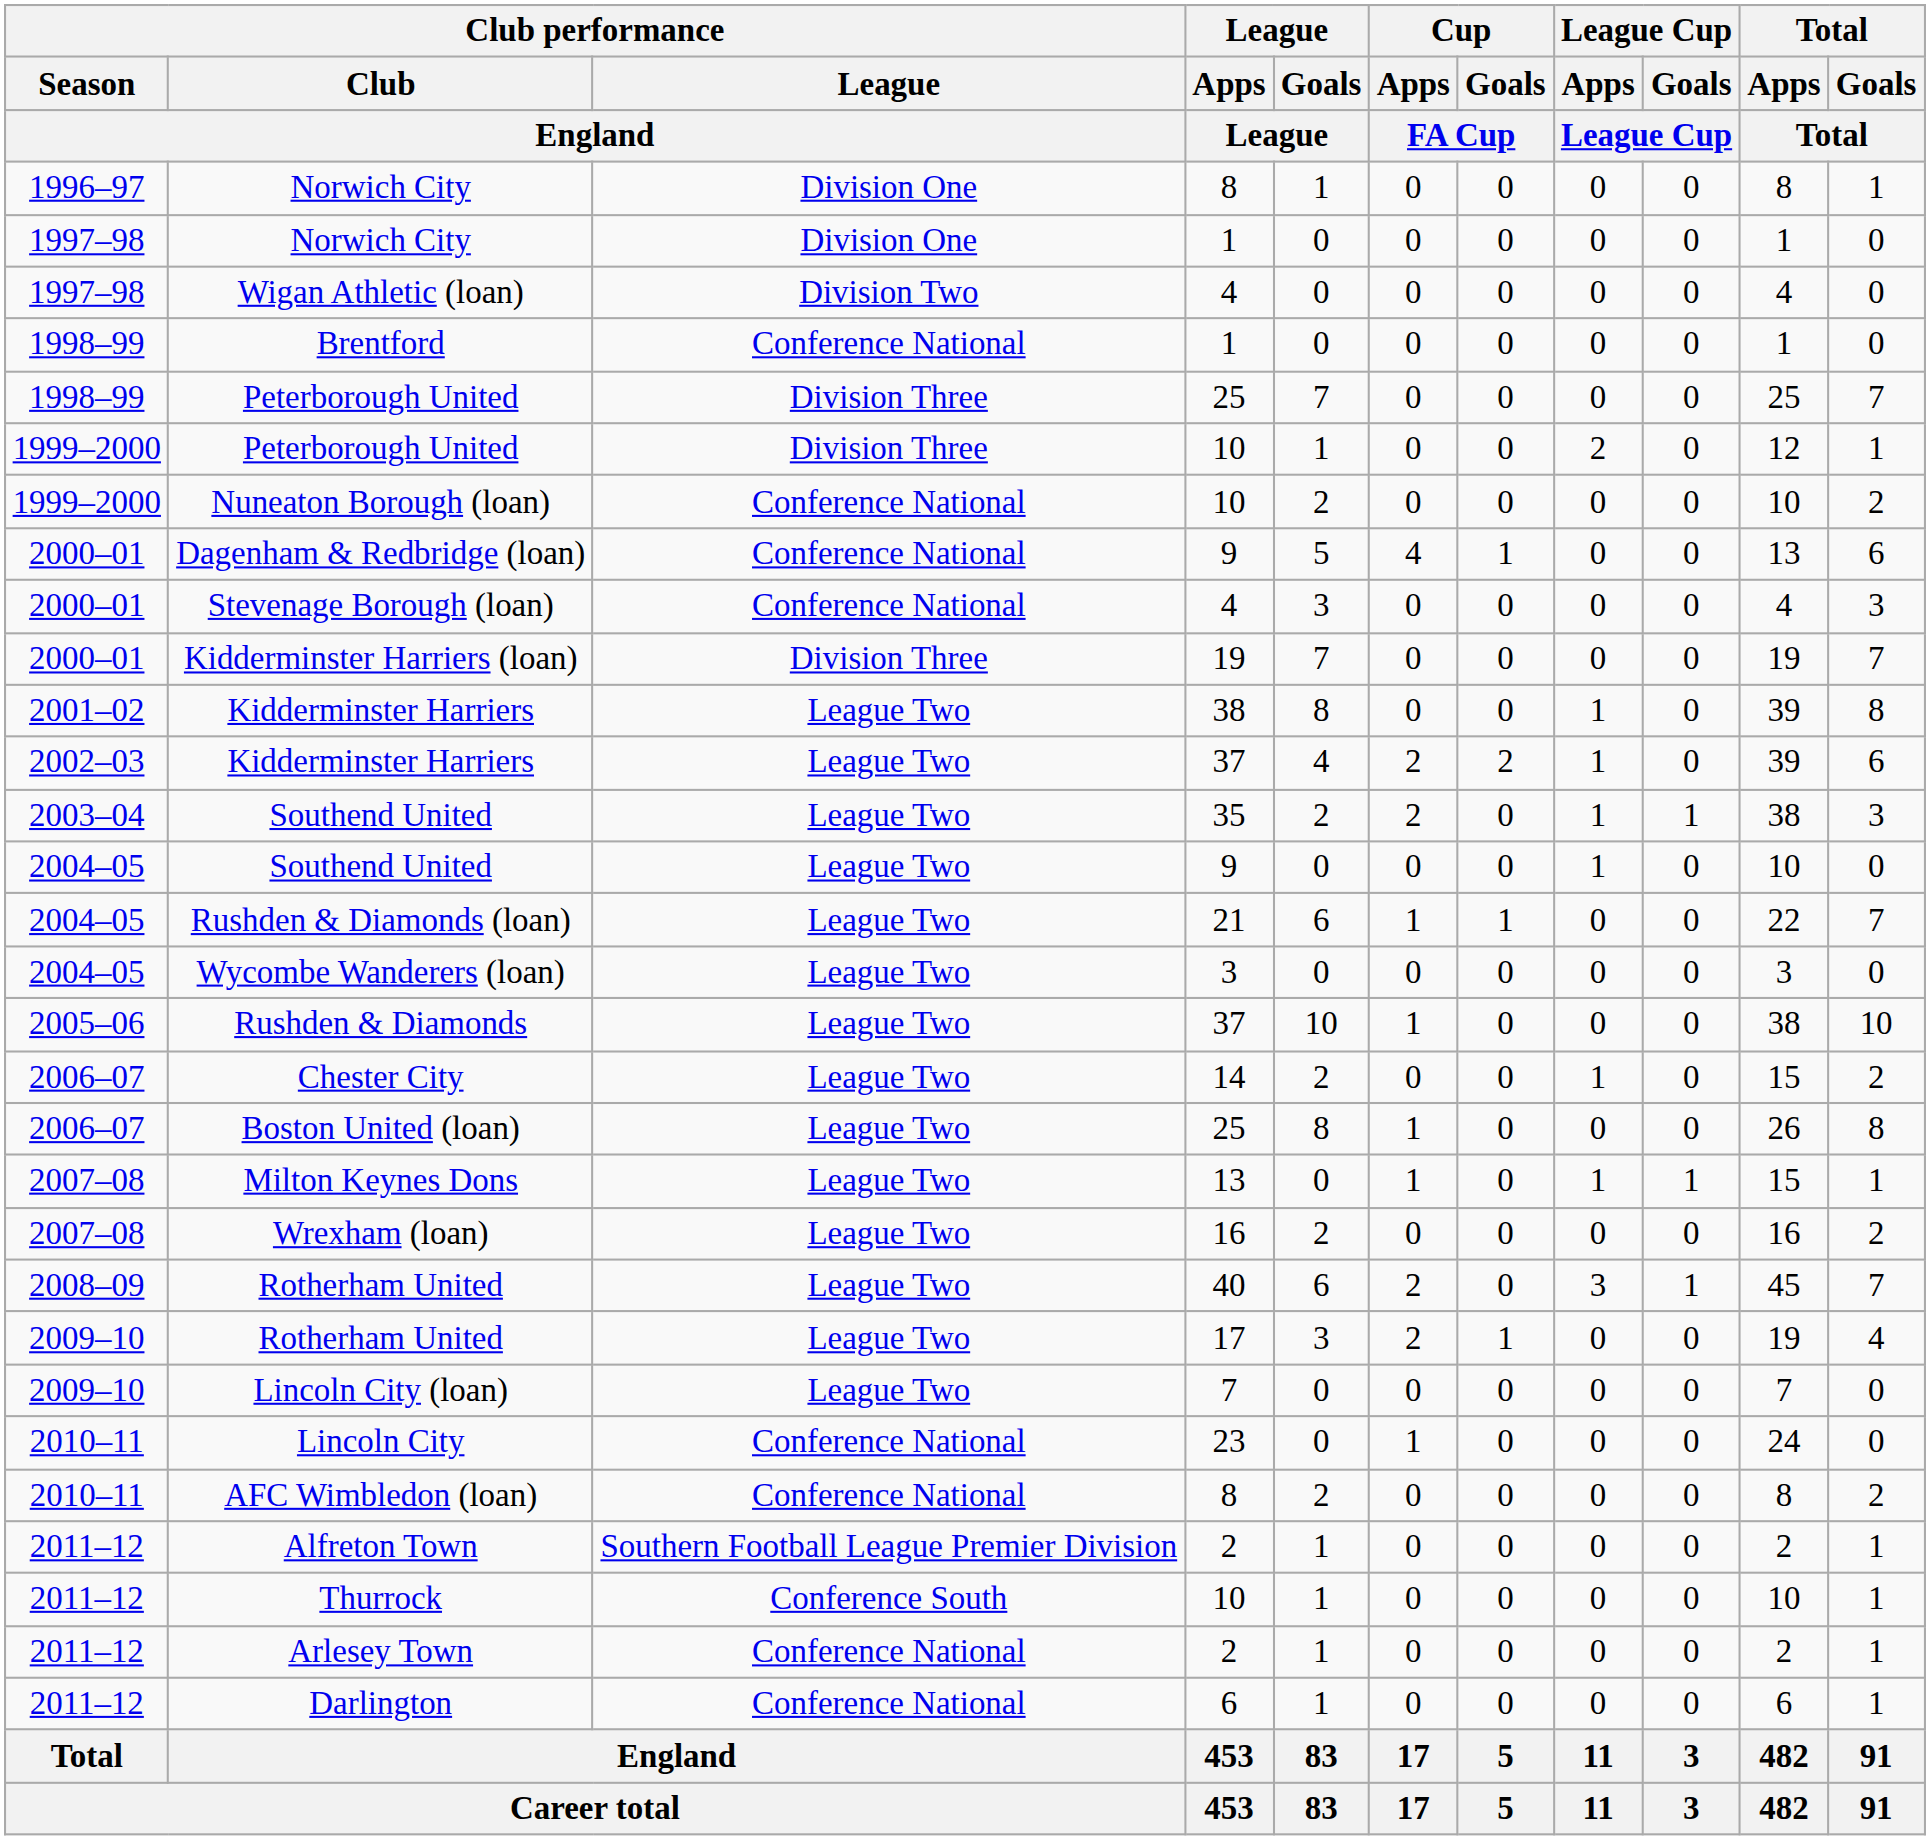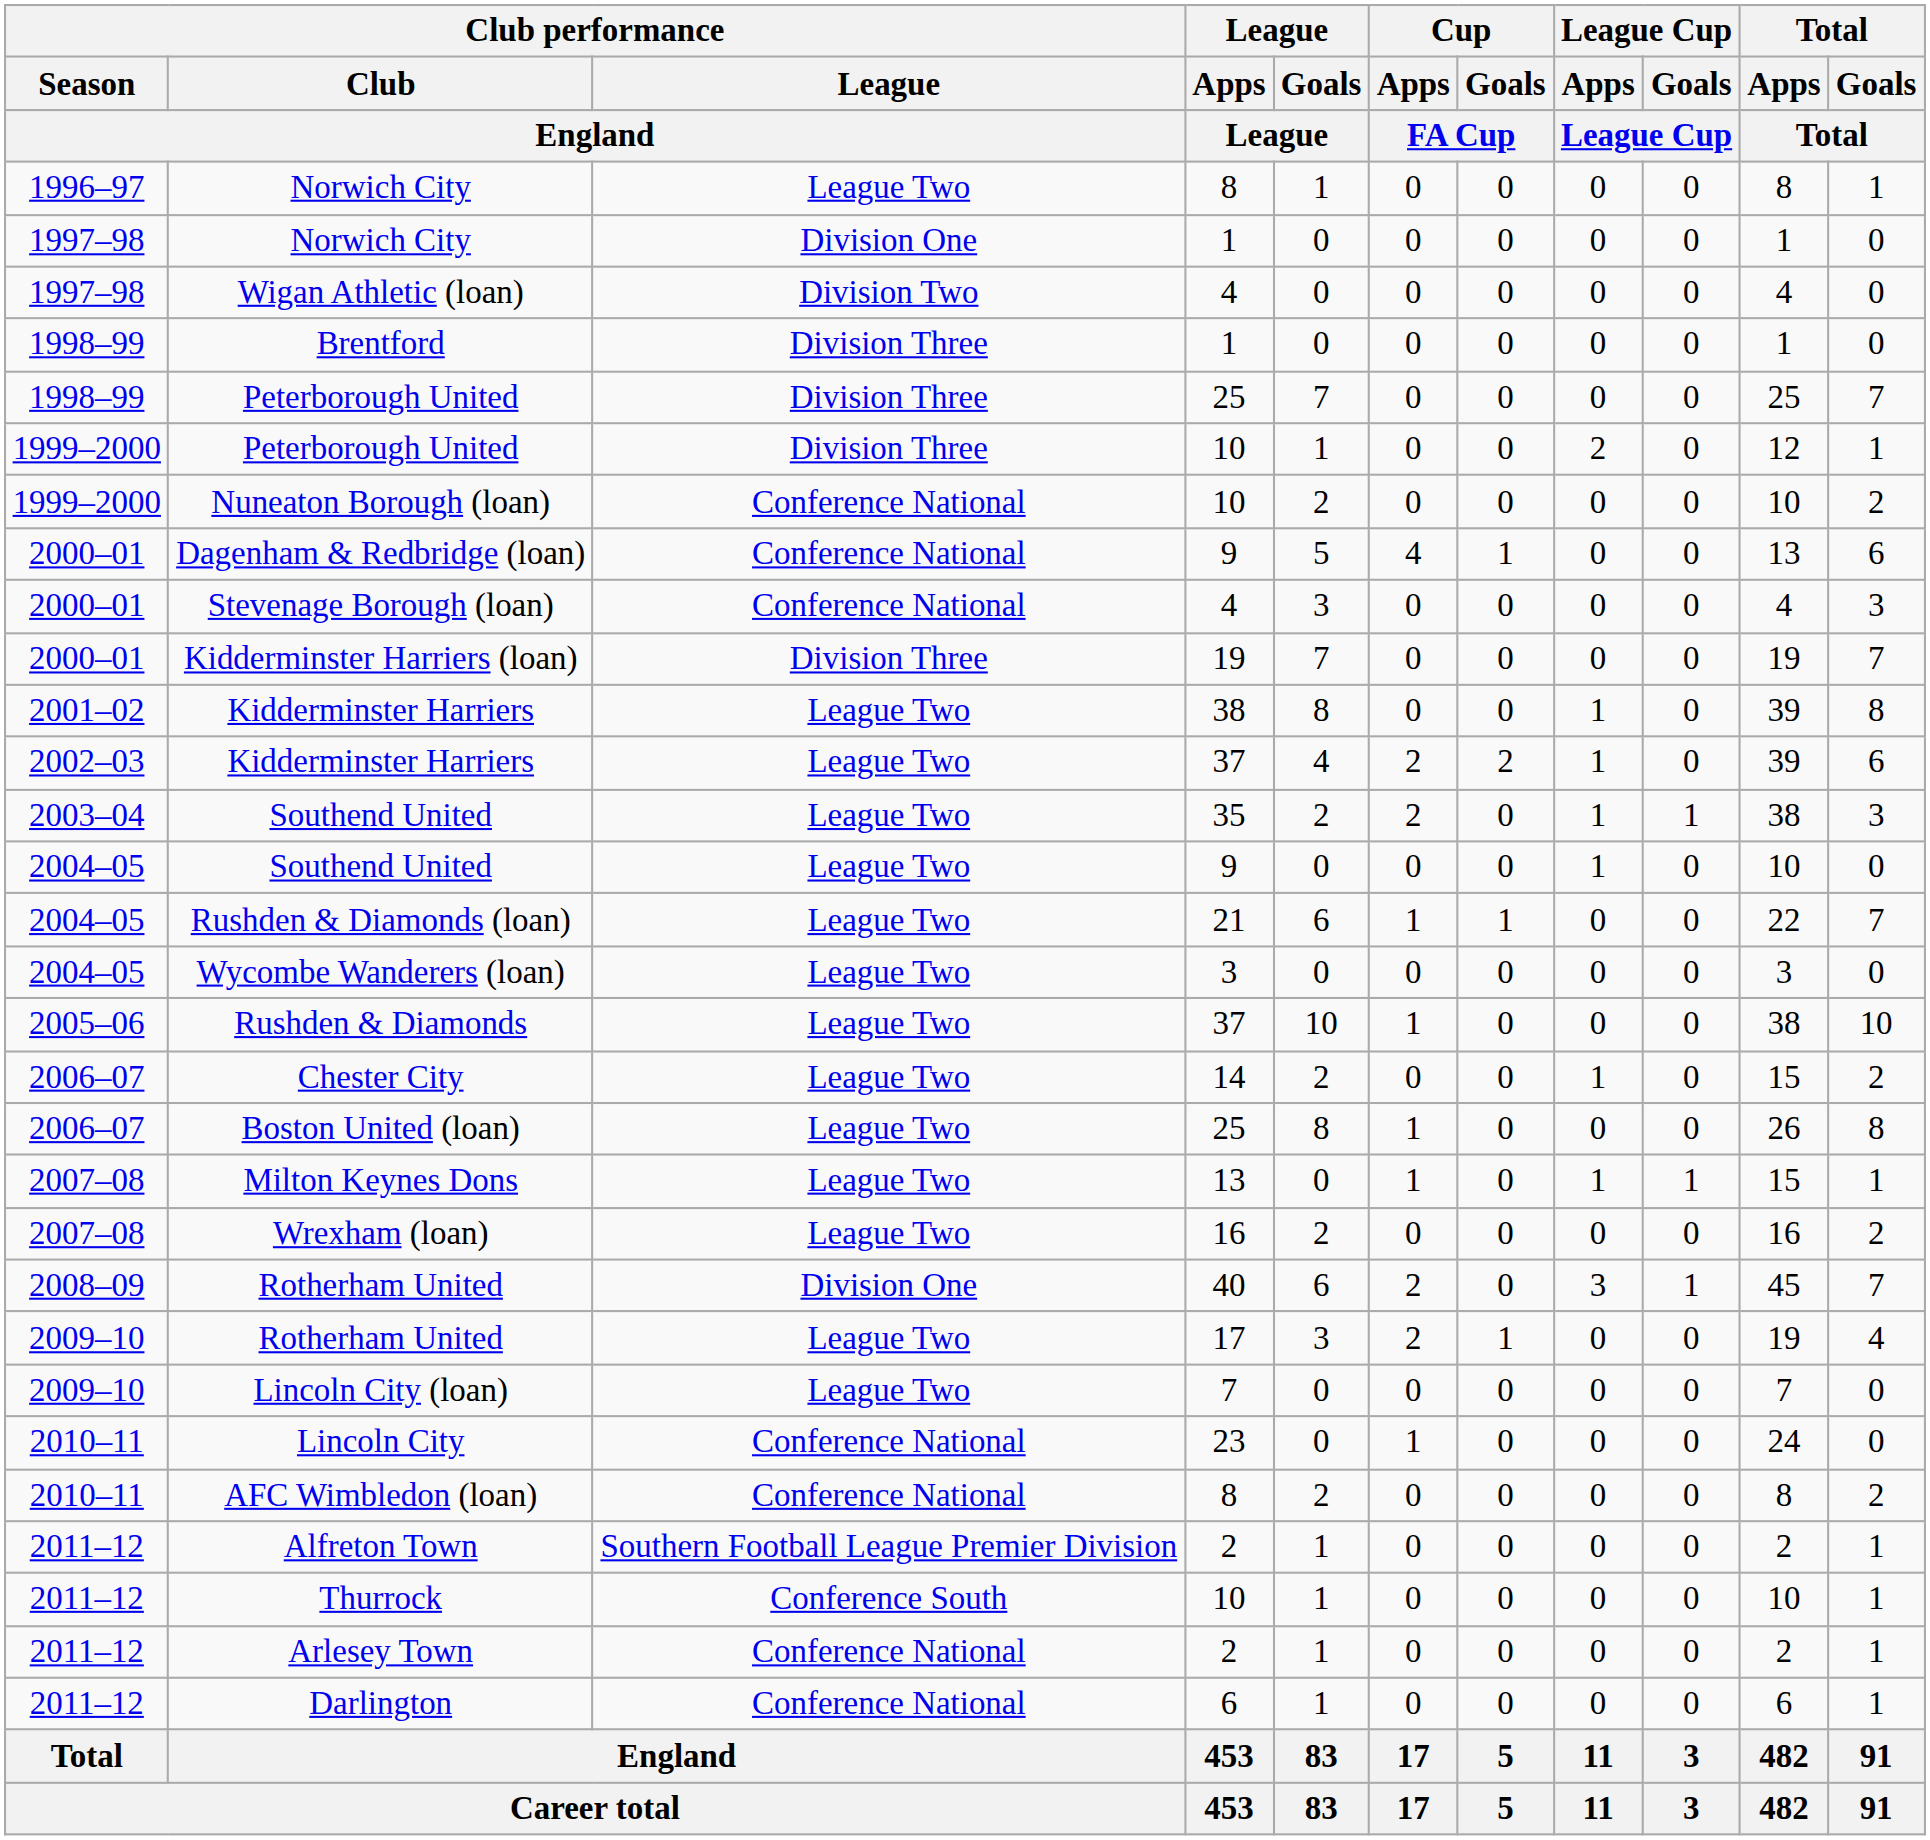 <table class="wikitable" style="text-align:center">
 <tr>
 <th colspan=3>Club performance</th>
 <th colspan=2>League</th>
 <th colspan=2>Cup</th>
 <th colspan=2>League Cup</th>
 <th colspan=2>Total</th>
 </tr>
 <tr>
 <th>Season</th>
 <th>Club</th>
 <th>League</th>
 <th>Apps</th>
 <th>Goals</th>
 <th>Apps</th>
 <th>Goals</th>
 <th>Apps</th>
 <th>Goals</th>
 <th>Apps</th>
 <th>Goals</th>
 </tr>
 <tr>
 <th colspan=3>England</th>
 <th colspan=2>League</th>
 <th colspan=2><a href='#'>FA Cup</a></th>
 <th colspan=2><a href='#'>League Cup</a></th>
 <th colspan=2>Total</th>
 </tr>
 <tr>
 <td><a href='#'>1996–97</a></td>
 <td><a href='#'>Norwich City</a></td>
-<td><a href='#'>Division One</a></td>
+<td><a href='#'>League Two</a></td>
 <td>8</td>
 <td>1</td>
 <td>0</td>
 <td>0</td>
 <td>0</td>
 <td>0</td>
 <td>8</td>
 <td>1</td>
 </tr>
 <tr>
 <td><a href='#'>1997–98</a></td>
 <td><a href='#'>Norwich City</a></td>
 <td><a href='#'>Division One</a></td>
 <td>1</td>
 <td>0</td>
 <td>0</td>
 <td>0</td>
 <td>0</td>
 <td>0</td>
 <td>1</td>
 <td>0</td>
 </tr>
 <tr>
 <td><a href='#'>1997–98</a></td>
 <td><a href='#'>Wigan Athletic</a> (loan)</td>
 <td><a href='#'>Division Two</a></td>
 <td>4</td>
 <td>0</td>
 <td>0</td>
 <td>0</td>
 <td>0</td>
 <td>0</td>
 <td>4</td>
 <td>0</td>
 </tr>
 <tr>
 <td><a href='#'>1998–99</a></td>
 <td><a href='#'>Brentford</a></td>
-<td><a href='#'>Conference National</a></td>
+<td><a href='#'>Division Three</a></td>
 <td>1</td>
 <td>0</td>
 <td>0</td>
 <td>0</td>
 <td>0</td>
 <td>0</td>
 <td>1</td>
 <td>0</td>
 </tr>
 <tr>
 <td><a href='#'>1998–99</a></td>
 <td><a href='#'>Peterborough United</a></td>
 <td><a href='#'>Division Three</a></td>
 <td>25</td>
 <td>7</td>
 <td>0</td>
 <td>0</td>
 <td>0</td>
 <td>0</td>
 <td>25</td>
 <td>7</td>
 </tr>
 <tr>
 <td><a href='#'>1999–2000</a></td>
 <td><a href='#'>Peterborough United</a></td>
 <td><a href='#'>Division Three</a></td>
 <td>10</td>
 <td>1</td>
 <td>0</td>
 <td>0</td>
 <td>2</td>
 <td>0</td>
 <td>12</td>
 <td>1</td>
 </tr>
 <tr>
 <td><a href='#'>1999–2000</a></td>
 <td><a href='#'>Nuneaton Borough</a> (loan)</td>
 <td><a href='#'>Conference National</a></td>
 <td>10</td>
 <td>2</td>
 <td>0</td>
 <td>0</td>
 <td>0</td>
 <td>0</td>
 <td>10</td>
 <td>2</td>
 </tr>
 <tr>
 <td><a href='#'>2000–01</a></td>
 <td><a href='#'>Dagenham & Redbridge</a> (loan)</td>
 <td><a href='#'>Conference National</a></td>
 <td>9</td>
 <td>5</td>
 <td>4</td>
 <td>1</td>
 <td>0</td>
 <td>0</td>
 <td>13</td>
 <td>6</td>
 </tr>
 <tr>
 <td><a href='#'>2000–01</a></td>
 <td><a href='#'>Stevenage Borough</a> (loan)</td>
 <td><a href='#'>Conference National</a></td>
 <td>4</td>
 <td>3</td>
 <td>0</td>
 <td>0</td>
 <td>0</td>
 <td>0</td>
 <td>4</td>
 <td>3</td>
 </tr>
 <tr>
 <td><a href='#'>2000–01</a></td>
 <td><a href='#'>Kidderminster Harriers</a> (loan)</td>
 <td><a href='#'>Division Three</a></td>
 <td>19</td>
 <td>7</td>
 <td>0</td>
 <td>0</td>
 <td>0</td>
 <td>0</td>
 <td>19</td>
 <td>7</td>
 </tr>
 <tr>
 <td><a href='#'>2001–02</a></td>
 <td><a href='#'>Kidderminster Harriers</a></td>
 <td><a href='#'>League Two</a></td>
 <td>38</td>
 <td>8</td>
 <td>0</td>
 <td>0</td>
 <td>1</td>
 <td>0</td>
 <td>39</td>
 <td>8</td>
 </tr>
 <tr>
 <td><a href='#'>2002–03</a></td>
 <td><a href='#'>Kidderminster Harriers</a></td>
 <td><a href='#'>League Two</a></td>
 <td>37</td>
 <td>4</td>
 <td>2</td>
 <td>2</td>
 <td>1</td>
 <td>0</td>
 <td>39</td>
 <td>6</td>
 </tr>
 <tr>
 <td><a href='#'>2003–04</a></td>
 <td><a href='#'>Southend United</a></td>
 <td><a href='#'>League Two</a></td>
 <td>35</td>
 <td>2</td>
 <td>2</td>
 <td>0</td>
 <td>1</td>
 <td>1</td>
 <td>38</td>
 <td>3</td>
 </tr>
 <tr>
 <td><a href='#'>2004–05</a></td>
 <td><a href='#'>Southend United</a></td>
 <td><a href='#'>League Two</a></td>
 <td>9</td>
 <td>0</td>
 <td>0</td>
 <td>0</td>
 <td>1</td>
 <td>0</td>
 <td>10</td>
 <td>0</td>
 </tr>
 <tr>
 <td><a href='#'>2004–05</a></td>
 <td><a href='#'>Rushden & Diamonds</a> (loan)</td>
 <td><a href='#'>League Two</a></td>
 <td>21</td>
 <td>6</td>
 <td>1</td>
 <td>1</td>
 <td>0</td>
 <td>0</td>
 <td>22</td>
 <td>7</td>
 </tr>
 <tr>
 <td><a href='#'>2004–05</a></td>
 <td><a href='#'>Wycombe Wanderers</a> (loan)</td>
 <td><a href='#'>League Two</a></td>
 <td>3</td>
 <td>0</td>
 <td>0</td>
 <td>0</td>
 <td>0</td>
 <td>0</td>
 <td>3</td>
 <td>0</td>
 </tr>
 <tr>
 <td><a href='#'>2005–06</a></td>
 <td><a href='#'>Rushden & Diamonds</a></td>
 <td><a href='#'>League Two</a></td>
 <td>37</td>
 <td>10</td>
 <td>1</td>
 <td>0</td>
 <td>0</td>
 <td>0</td>
 <td>38</td>
 <td>10</td>
 </tr>
 <tr>
 <td><a href='#'>2006–07</a></td>
 <td><a href='#'>Chester City</a></td>
 <td><a href='#'>League Two</a></td>
 <td>14</td>
 <td>2</td>
 <td>0</td>
 <td>0</td>
 <td>1</td>
 <td>0</td>
 <td>15</td>
 <td>2</td>
 </tr>
 <tr>
 <td><a href='#'>2006–07</a></td>
 <td><a href='#'>Boston United</a> (loan)</td>
 <td><a href='#'>League Two</a></td>
 <td>25</td>
 <td>8</td>
 <td>1</td>
 <td>0</td>
 <td>0</td>
 <td>0</td>
 <td>26</td>
 <td>8</td>
 </tr>
 <tr>
 <td><a href='#'>2007–08</a></td>
 <td><a href='#'>Milton Keynes Dons</a></td>
 <td><a href='#'>League Two</a></td>
 <td>13</td>
 <td>0</td>
 <td>1</td>
 <td>0</td>
 <td>1</td>
 <td>1</td>
 <td>15</td>
 <td>1</td>
 </tr>
 <tr>
 <td><a href='#'>2007–08</a></td>
 <td><a href='#'>Wrexham</a> (loan)</td>
 <td><a href='#'>League Two</a></td>
 <td>16</td>
 <td>2</td>
 <td>0</td>
 <td>0</td>
 <td>0</td>
 <td>0</td>
 <td>16</td>
 <td>2</td>
 </tr>
 <tr>
 <td><a href='#'>2008–09</a></td>
 <td><a href='#'>Rotherham United</a></td>
-<td><a href='#'>League Two</a></td>
+<td><a href='#'>Division One</a></td>
 <td>40</td>
 <td>6</td>
 <td>2</td>
 <td>0</td>
 <td>3</td>
 <td>1</td>
 <td>45</td>
 <td>7</td>
 </tr>
 <tr>
 <td><a href='#'>2009–10</a></td>
 <td><a href='#'>Rotherham United</a></td>
 <td><a href='#'>League Two</a></td>
 <td>17</td>
 <td>3</td>
 <td>2</td>
 <td>1</td>
 <td>0</td>
 <td>0</td>
 <td>19</td>
 <td>4</td>
 </tr>
 <tr>
 <td><a href='#'>2009–10</a></td>
 <td><a href='#'>Lincoln City</a> (loan)</td>
 <td><a href='#'>League Two</a></td>
 <td>7</td>
 <td>0</td>
 <td>0</td>
 <td>0</td>
 <td>0</td>
 <td>0</td>
 <td>7</td>
 <td>0</td>
 </tr>
 <tr>
 <td><a href='#'>2010–11</a></td>
 <td><a href='#'>Lincoln City</a></td>
 <td><a href='#'>Conference National</a></td>
 <td>23</td>
 <td>0</td>
 <td>1</td>
 <td>0</td>
 <td>0</td>
 <td>0</td>
 <td>24</td>
 <td>0</td>
 </tr>
 <tr>
 <td><a href='#'>2010–11</a></td>
 <td><a href='#'>AFC Wimbledon</a> (loan)</td>
 <td><a href='#'>Conference National</a></td>
 <td>8</td>
 <td>2</td>
 <td>0</td>
 <td>0</td>
 <td>0</td>
 <td>0</td>
 <td>8</td>
 <td>2</td>
 </tr>
 <tr>
 <td><a href='#'>2011–12</a></td>
 <td><a href='#'>Alfreton Town</a></td>
 <td><a href='#'>Southern Football League Premier Division</a></td>
 <td>2</td>
 <td>1</td>
 <td>0</td>
 <td>0</td>
 <td>0</td>
 <td>0</td>
 <td>2</td>
 <td>1</td>
 </tr>
 <tr>
 <td><a href='#'>2011–12</a></td>
 <td><a href='#'>Thurrock</a></td>
 <td><a href='#'>Conference South</a></td>
 <td>10</td>
 <td>1</td>
 <td>0</td>
 <td>0</td>
 <td>0</td>
 <td>0</td>
 <td>10</td>
 <td>1</td>
 </tr>
 <tr>
 <td><a href='#'>2011–12</a></td>
 <td><a href='#'>Arlesey Town</a></td>
 <td><a href='#'>Conference National</a></td>
 <td>2</td>
 <td>1</td>
 <td>0</td>
 <td>0</td>
 <td>0</td>
 <td>0</td>
 <td>2</td>
 <td>1</td>
 </tr>
 <tr>
 <td><a href='#'>2011–12</a></td>
 <td><a href='#'>Darlington</a></td>
 <td><a href='#'>Conference National</a></td>
 <td>6</td>
 <td>1</td>
 <td>0</td>
 <td>0</td>
 <td>0</td>
 <td>0</td>
 <td>6</td>
 <td>1</td>
 </tr>
 <tr>
 <th>Total</th>
 <th colspan=2>England</th>
 <th>453</th>
 <th>83</th>
 <th>17</th>
 <th>5</th>
 <th>11</th>
 <th>3</th>
 <th>482</th>
 <th>91</th>
 </tr>
 <tr>
 <th colspan=3>Career total</th>
 <th>453</th>
 <th>83</th>
 <th>17</th>
 <th>5</th>
 <th>11</th>
 <th>3</th>
 <th>482</th>
 <th>91</th>
 </tr>
 </table>
